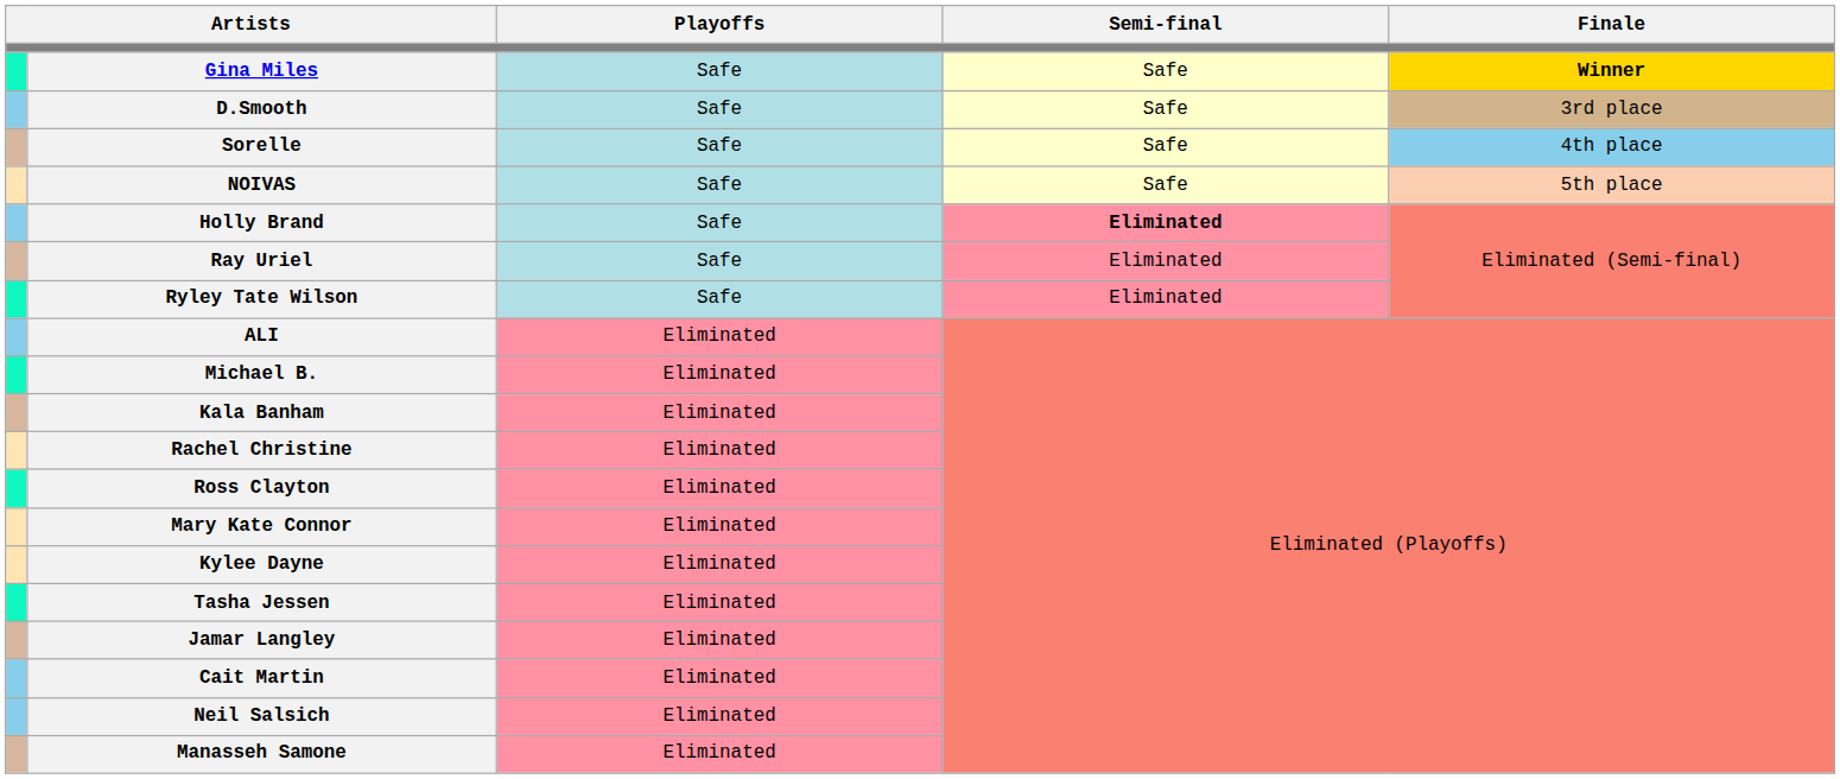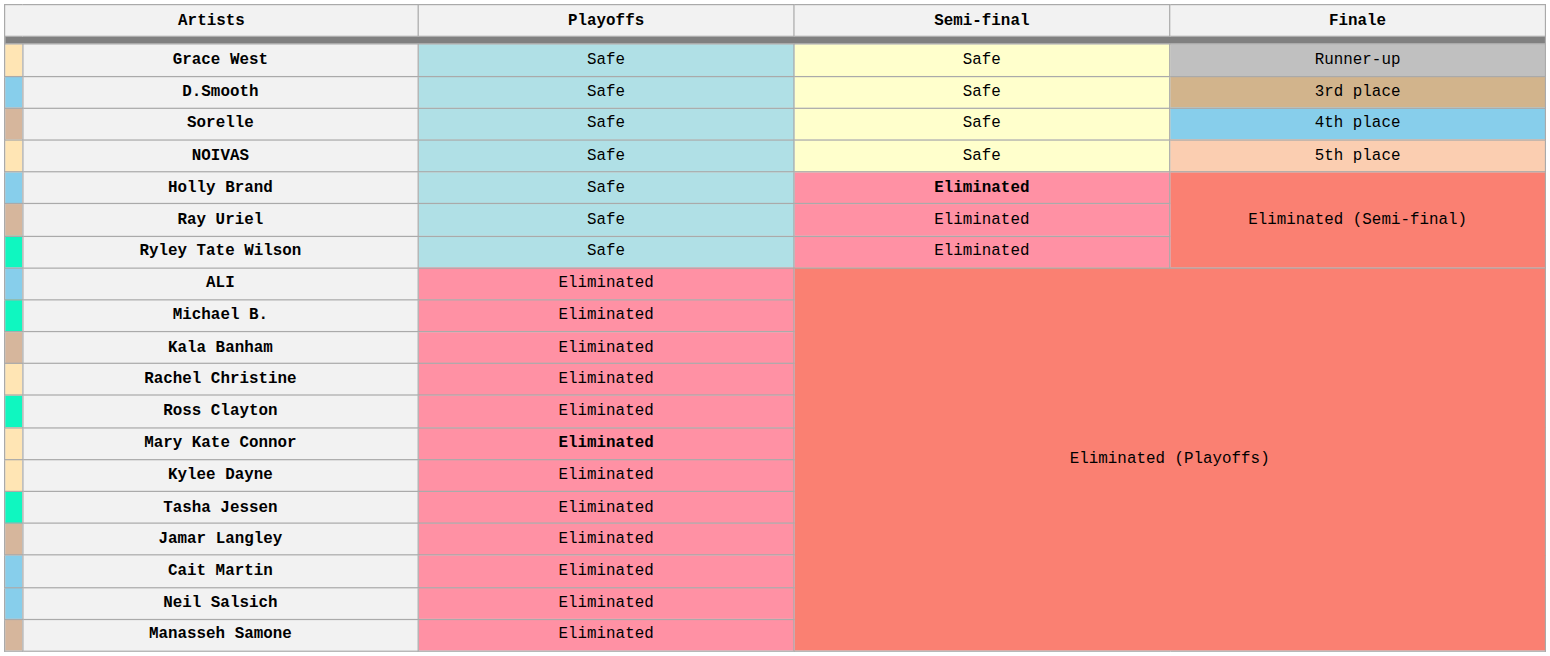 <table class="wikitable" style="text-align:center; line-height:20px; width:100%">
 <tr>
 <th colspan="2" width="11%">Artists</th>
 <th style="width:10%">Playoffs</th>
 <th style="width:10%">Semi-final</th>
 <th style="width:10%">Finale</th>
 </tr>
 <tr>
 <th colspan="5" style="background:gray"></th>
 </tr>
 <tr>
 </tr>
 <tr>
-<th style="background:#0FF7C0"></th>
-<th scope="row"><a href='#'>Gina Miles</a></th>
+<th style="background:#ffe5b4"></th>
+<th scope="row">Grace West</th>
 <td style="background:#b0e0e6">Safe</td>
 <td style="background:#ffffcc">Safe</td>
-<td style="background:gold"><strong>Winner</strong></td>
+<td style="background:silver">Runner-up</td>
 </tr>
 <tr>
 <th style="background:#87ceeb"></th>
 <th scope="row">D.Smooth</th>
 <td style="background:#b0e0e6">Safe</td>
 <td style="background:#ffffcc">Safe</td>
 <td style="background:tan">3rd place</td>
 </tr>
 <tr>
 <th style="background:#d6b69c"></th>
 <th scope="row">Sorelle</th>
 <td style="background:#b0e0e6">Safe</td>
 <td style="background:#ffffcc">Safe</td>
 <td style="background:skyblue">4th place</td>
 </tr>
 <tr>
 <th style="background:#ffe5b4"></th>
 <th scope="row">NOIVAS</th>
 <td style="background:#b0e0e6">Safe</td>
 <td style="background:#ffffcc">Safe</td>
 <td style="background:#fbceb1">5th place</td>
 </tr>
 <tr>
 <th style="background:#87ceeb"></th>
 <th scope="row">Holly Brand</th>
 <td style="background:#b0e0e6">Safe</td>
 <td style="background:#FF91A4"><strong>Eliminated</strong></td>
 <td rowspan="3" style="background:salmon">Eliminated (Semi-final)</td>
 </tr>
 <tr>
 <th style="background:#d6b69c"></th>
 <th scope="row">Ray Uriel</th>
 <td style="background:#b0e0e6">Safe</td>
 <td style="background:#FF91A4">Eliminated</td>
 </tr>
 <tr>
 <th style="background:#0FF7C0"></th>
 <th scope="row">Ryley Tate Wilson</th>
 <td style="background:#b0e0e6">Safe</td>
 <td style="background:#FF91A4">Eliminated</td>
 </tr>
 <tr>
 <th style="background:#87ceeb"></th>
 <th scope="row">ALI</th>
 <td style="background:#FF91A4">Eliminated</td>
 <td colspan="2" rowspan="12" style="background:salmon">Eliminated (Playoffs)</td>
 </tr>
 <tr>
 <th style="background:#0FF7C0"></th>
 <th scope="row">Michael B.</th>
 <td style="background:#FF91A4">Eliminated</td>
 </tr>
 <tr>
 <th style="background:#d6b69c"></th>
 <th scope="row">Kala Banham</th>
 <td style="background:#FF91A4">Eliminated</td>
 </tr>
 <tr>
 <th style="background:#ffe5b4"></th>
 <th scope="row">Rachel Christine</th>
 <td style="background:#FF91A4">Eliminated</td>
 </tr>
 <tr>
 <th style="background:#0FF7C0"></th>
 <th scope="row">Ross Clayton</th>
 <td style="background:#FF91A4">Eliminated</td>
 </tr>
 <tr>
 <th style="background:#ffe5b4"></th>
 <th scope="row">Mary Kate Connor</th>
-<td style="background:#FF91A4">Eliminated</td>
+<td style="background:#FF91A4"><strong>Eliminated</strong></td>
 </tr>
 <tr>
 <th style="background:#ffe5b4"></th>
 <th scope="row">Kylee Dayne</th>
 <td style="background:#FF91A4">Eliminated</td>
 </tr>
 <tr>
 <th style="background:#0FF7C0"></th>
 <th scope="row">Tasha Jessen</th>
 <td style="background:#FF91A4">Eliminated</td>
 </tr>
 <tr>
 <th style="background:#d6b69c"></th>
 <th scope="row">Jamar Langley</th>
 <td style="background:#FF91A4">Eliminated</td>
 </tr>
 <tr>
 <th style="background:#87ceeb"></th>
 <th scope="row">Cait Martin</th>
 <td style="background:#FF91A4">Eliminated</td>
 </tr>
 <tr>
 <th style="background:#87ceeb"></th>
 <th scope="row">Neil Salsich</th>
 <td style="background:#FF91A4">Eliminated</td>
 </tr>
 <tr>
 <th style="background:#d6b69c"></th>
 <th scope="row">Manasseh Samone</th>
 <td style="background:#FF91A4">Eliminated</td>
 </tr>
 </table>
